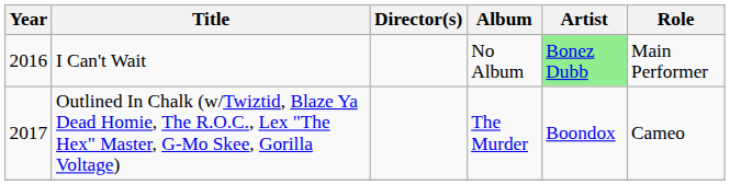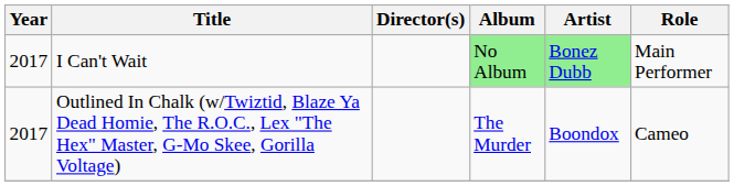 <table class="wikitable" border="1">
 <tr>
 <th>Year</th>
 <th>Title</th>
 <th>Director(s)</th>
 <th>Album</th>
 <th>Artist</th>
 <th>Role</th>
 </tr>
 <tr>
-<td>2016</td>
+<td>2017</td>
 <td>I Can't Wait</td>
 <td></td>
-<td>No Album</td>
+<td style="background: lightgreen;">No Album</td>
 <td style="background: lightgreen;"><a href='#'>Bonez Dubb</a></td>
 <td>Main Performer</td>
 </tr>
 <tr>
 <td>2017</td>
 <td>Outlined In Chalk (w/<a href='#'>Twiztid</a>, <a href='#'>Blaze Ya Dead Homie</a>, <a href='#'>The R.O.C.</a>, <a href='#'>Lex "The Hex" Master</a>, <a href='#'>G-Mo Skee</a>, <a href='#'>Gorilla Voltage</a>)</td>
 <td></td>
 <td><a href='#'>The Murder</a></td>
 <td><a href='#'>Boondox</a></td>
 <td>Cameo</td>
 </tr>
 <tr>
 </tr>
 </table>
